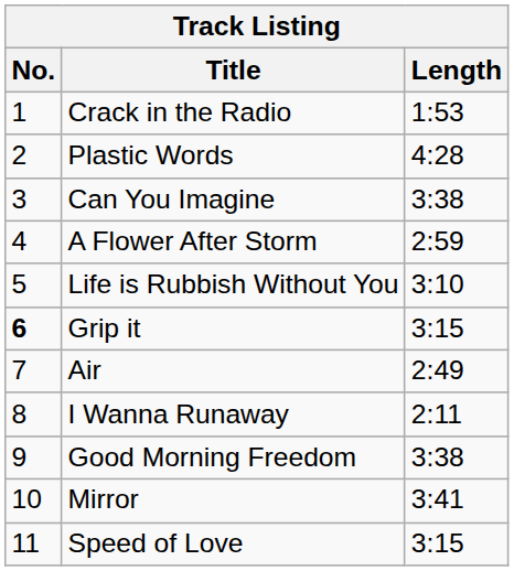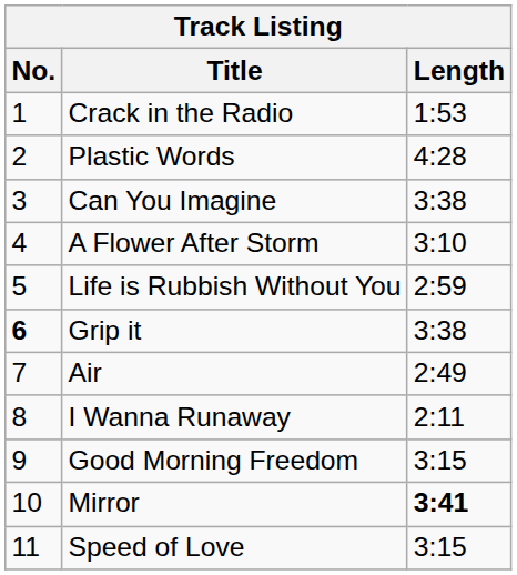 <table class="wikitable">
 <tr>
 <th colspan="3">Track Listing</th>
 </tr>
 <tr>
 <th><strong>No.</strong></th>
 <th><strong>Title</strong></th>
 <th><strong>Length</strong></th>
 </tr>
 <tr>
 <td>1</td>
 <td>Crack in the Radio</td>
 <td>1:53</td>
 </tr>
 <tr>
 <td>2</td>
 <td>Plastic Words</td>
 <td>4:28</td>
 </tr>
 <tr>
 <td>3</td>
 <td>Can You Imagine</td>
 <td>3:38</td>
 </tr>
 <tr>
 <td>4</td>
 <td>A Flower After Storm</td>
-<td>2:59</td>
+<td>3:10</td>
 </tr>
 <tr>
 <td>5</td>
 <td>Life is Rubbish Without You</td>
-<td>3:10</td>
+<td>2:59</td>
 </tr>
 <tr>
 <td><strong>6</strong></td>
 <td>Grip it</td>
-<td>3:15</td>
+<td>3:38</td>
 </tr>
 <tr>
 <td>7</td>
 <td>Air</td>
 <td>2:49</td>
 </tr>
 <tr>
 <td>8</td>
 <td>I Wanna Runaway</td>
 <td>2:11</td>
 </tr>
 <tr>
 <td>9</td>
 <td>Good Morning Freedom</td>
-<td>3:38</td>
+<td>3:15</td>
 </tr>
 <tr>
 <td>10</td>
 <td>Mirror</td>
-<td>3:41</td>
+<td><strong>3:41</strong></td>
 </tr>
 <tr>
 <td>11</td>
 <td>Speed of Love</td>
 <td>3:15</td>
 </tr>
 </table>
